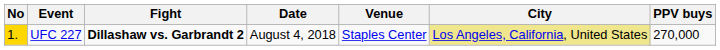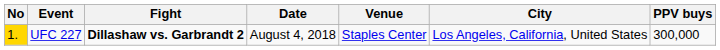 <table class="wikitable">
 <tr>
 <th>No</th>
 <th>Event</th>
 <th>Fight</th>
 <th>Date</th>
 <th>Venue</th>
 <th>City</th>
 <th>PPV buys</th>
 </tr>
 <tr>
 <td style="background: gold;">1.</td>
 <td><a href='#'>UFC 227</a></td>
 <td><strong>Dillashaw vs. Garbrandt 2</strong></td>
 <td>August 4, 2018</td>
 <td><a href='#'>Staples Center</a></td>
-<td style="background: khaki;"><a href='#'>Los Angeles, California</a>, United States</td>
-<td>270,000</td>
+<td><a href='#'>Los Angeles, California</a>, United States</td>
+<td>300,000</td>
 </tr>
 </table>
